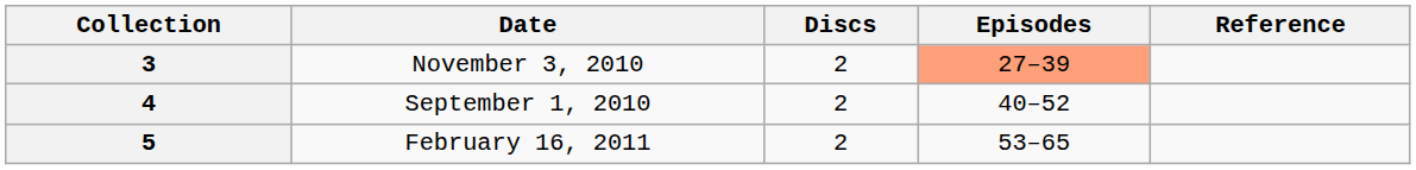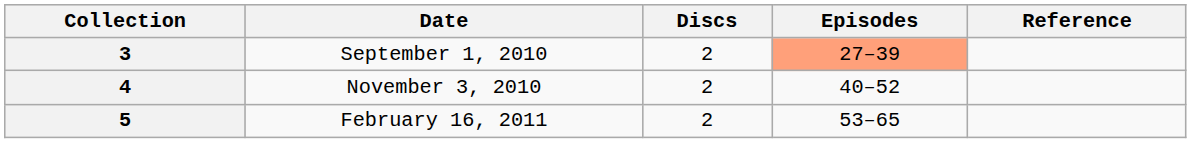 <table class="wikitable" style="text-align: center; width: 60%;">
 <tr>
 <th scope="col" 175px;>Collection</th>
 <th scope="col" 125px;>Date</th>
 <th scope="col">Discs</th>
 <th scope="col">Episodes</th>
 <th scope="col">Reference</th>
 </tr>
 <tr>
 <th scope="row">3</th>
-<td>November 3, 2010</td>
+<td>September 1, 2010</td>
 <td>2</td>
 <td style="background: lightsalmon;">27–39</td>
 <td></td>
 </tr>
 <tr>
 <th scope="row">4</th>
-<td>September 1, 2010</td>
+<td>November 3, 2010</td>
 <td>2</td>
 <td>40–52</td>
 <td></td>
 </tr>
 <tr>
 <th scope="row">5</th>
 <td>February 16, 2011</td>
 <td>2</td>
 <td>53–65</td>
 <td></td>
 </tr>
 </table>
